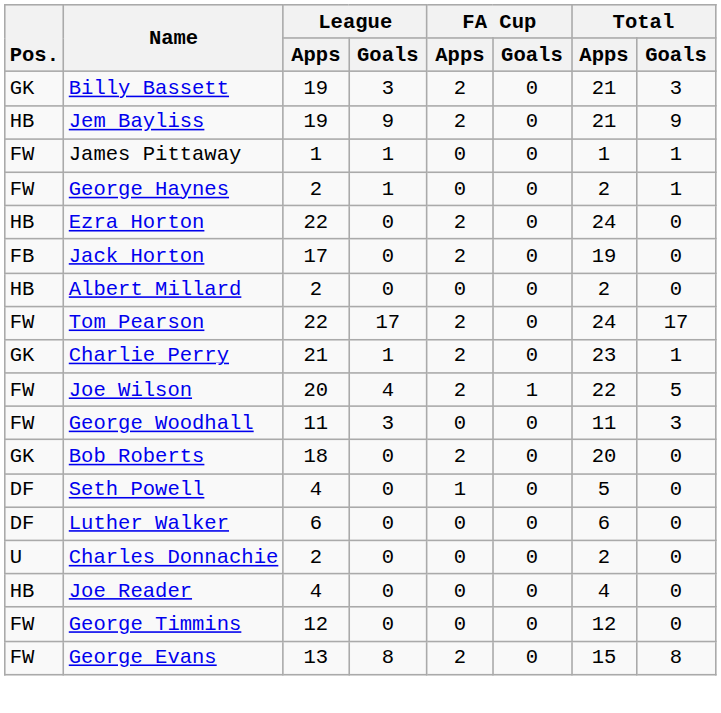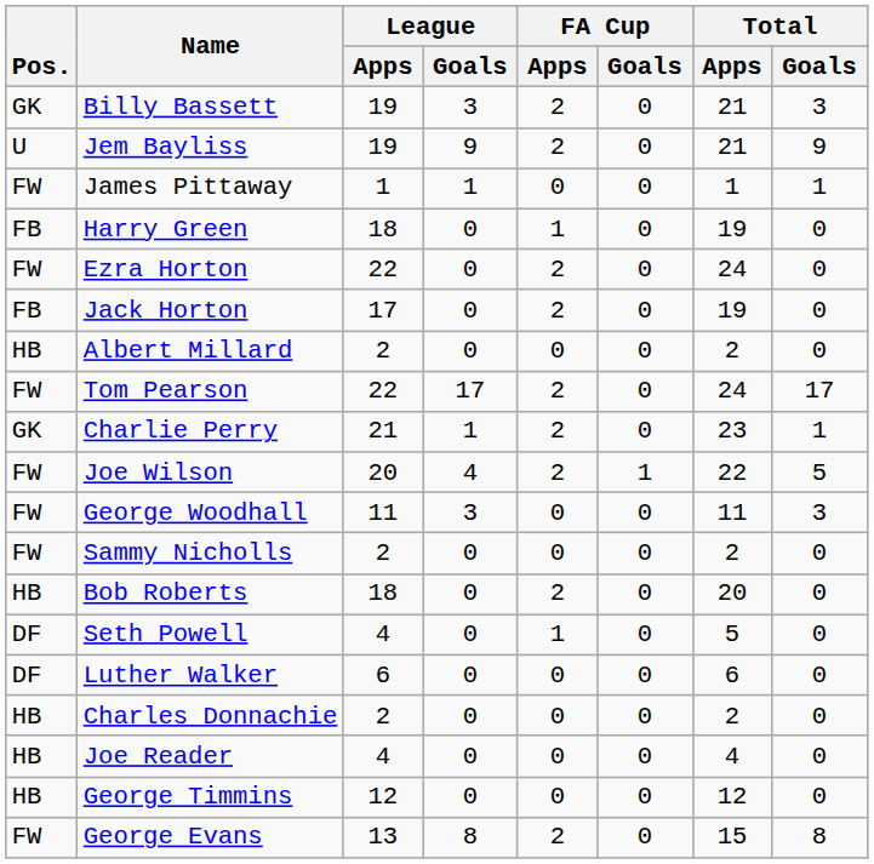 <table class="wikitable" style="text-align:center">
 <tr>
 <th rowspan="2" valign="bottom">Pos.</th>
 <th rowspan="2">Name</th>
 <th colspan="2" width="85">League</th>
 <th colspan="2" width="85">FA Cup</th>
 <th colspan="2" width="85">Total</th>
 </tr>
 <tr>
 <th>Apps</th>
 <th>Goals</th>
 <th>Apps</th>
 <th>Goals</th>
 <th>Apps</th>
 <th>Goals</th>
 </tr>
 <tr>
 <td align="left">GK</td>
 <td align="left"> <a href='#'>Billy Bassett</a></td>
 <td>19</td>
 <td>3</td>
 <td>2</td>
 <td>0</td>
 <td>21</td>
 <td>3</td>
 </tr>
 <tr>
-<td align="left">HB</td>
+<td align="left">U</td>
 <td align="left"> <a href='#'>Jem Bayliss</a></td>
 <td>19</td>
 <td>9</td>
 <td>2</td>
 <td>0</td>
 <td>21</td>
 <td>9</td>
 </tr>
 <tr>
 <td align="left">FW</td>
 <td align="left"> James Pittaway</td>
 <td>1</td>
 <td>1</td>
 <td>0</td>
 <td>0</td>
 <td>1</td>
 <td>1</td>
 </tr>
 <tr>
-<td align="left">FW</td>
-<td align="left"> <a href='#'>George Haynes</a></td>
-<td>2</td>
+<td align="left">FB</td>
+<td align="left"> <a href='#'>Harry Green</a></td>
+<td>18</td>
+<td>0</td>
 <td>1</td>
 <td>0</td>
+<td>19</td>
 <td>0</td>
-<td>2</td>
-<td>1</td>
 </tr>
 <tr>
-<td align="left">HB</td>
+<td align="left">FW</td>
 <td align="left"> <a href='#'>Ezra Horton</a></td>
 <td>22</td>
 <td>0</td>
 <td>2</td>
 <td>0</td>
 <td>24</td>
 <td>0</td>
 </tr>
 <tr>
 <td align="left">FB</td>
 <td align="left"> <a href='#'>Jack Horton</a></td>
 <td>17</td>
 <td>0</td>
 <td>2</td>
 <td>0</td>
 <td>19</td>
 <td>0</td>
 </tr>
 <tr>
 <td align="left">HB</td>
 <td align="left"> <a href='#'>Albert Millard</a></td>
 <td>2</td>
 <td>0</td>
 <td>0</td>
 <td>0</td>
 <td>2</td>
 <td>0</td>
 </tr>
 <tr>
 <td align="left">FW</td>
 <td align="left"> <a href='#'>Tom Pearson</a></td>
 <td>22</td>
 <td>17</td>
 <td>2</td>
 <td>0</td>
 <td>24</td>
 <td>17</td>
 </tr>
 <tr>
 <td align="left">GK</td>
 <td align="left"> <a href='#'>Charlie Perry</a></td>
 <td>21</td>
 <td>1</td>
 <td>2</td>
 <td>0</td>
 <td>23</td>
 <td>1</td>
 </tr>
 <tr>
 <td align="left">FW</td>
 <td align="left"> <a href='#'>Joe Wilson</a></td>
 <td>20</td>
 <td>4</td>
 <td>2</td>
 <td>1</td>
 <td>22</td>
 <td>5</td>
 </tr>
 <tr>
 <td align="left">FW</td>
 <td align="left"> <a href='#'>George Woodhall</a></td>
 <td>11</td>
 <td>3</td>
 <td>0</td>
 <td>0</td>
 <td>11</td>
 <td>3</td>
 </tr>
 <tr>
-<td align="left">GK</td>
+<td align="left">FW</td>
+<td align="left"> <a href='#'>Sammy Nicholls</a></td>
+<td>2</td>
+<td>0</td>
+<td>0</td>
+<td>0</td>
+<td>2</td>
+<td>0</td>
+</tr>
+<tr>
+<td align="left">HB</td>
 <td align="left"> <a href='#'>Bob Roberts</a></td>
 <td>18</td>
 <td>0</td>
 <td>2</td>
 <td>0</td>
 <td>20</td>
 <td>0</td>
 </tr>
 <tr>
 <td align="left">DF</td>
 <td align="left"> <a href='#'>Seth Powell</a></td>
 <td>4</td>
 <td>0</td>
 <td>1</td>
 <td>0</td>
 <td>5</td>
 <td>0</td>
 </tr>
 <tr>
 <td align="left">DF</td>
 <td align="left"> <a href='#'>Luther Walker</a></td>
 <td>6</td>
 <td>0</td>
 <td>0</td>
 <td>0</td>
 <td>6</td>
 <td>0</td>
 </tr>
 <tr>
-<td align="left">U</td>
+<td align="left">HB</td>
 <td align="left"> <a href='#'>Charles Donnachie</a></td>
 <td>2</td>
 <td>0</td>
 <td>0</td>
 <td>0</td>
 <td>2</td>
 <td>0</td>
 </tr>
 <tr>
 <td align="left">HB</td>
 <td align="left"> <a href='#'>Joe Reader</a></td>
 <td>4</td>
 <td>0</td>
 <td>0</td>
 <td>0</td>
 <td>4</td>
 <td>0</td>
 </tr>
 <tr>
-<td align="left">FW</td>
+<td align="left">HB</td>
 <td align="left"> <a href='#'>George Timmins</a></td>
 <td>12</td>
 <td>0</td>
 <td>0</td>
 <td>0</td>
 <td>12</td>
 <td>0</td>
 </tr>
 <tr>
 <td align="left">FW</td>
 <td align="left"> <a href='#'>George Evans</a></td>
 <td>13</td>
 <td>8</td>
 <td>2</td>
 <td>0</td>
 <td>15</td>
 <td>8</td>
 </tr>
 </table>
